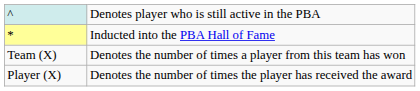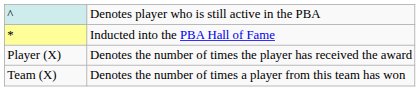 <table class="wikitable">
 <tr>
 <td style="background-color:#CFECEC; border:1px solid #aaaaaa; width:6em">^</td>
 <td>Denotes player who is still active in the PBA</td>
 </tr>
 <tr>
 <td style="background-color:#FFFF99; border:1px solid #aaaaaa; width:6em">*</td>
 <td>Inducted into the <a href='#'>PBA Hall of Fame</a></td>
 </tr>
 <tr>
+<td>Player (X)</td>
+<td>Denotes the number of times the player has received the award</td>
+</tr>
+<tr>
 <td>Team (X)</td>
 <td>Denotes the number of times a player from this team has won</td>
 </tr>
-<tr>
-<td>Player (X)</td>
-<td>Denotes the number of times the player has received the award</td>
-</tr>
 </table>
